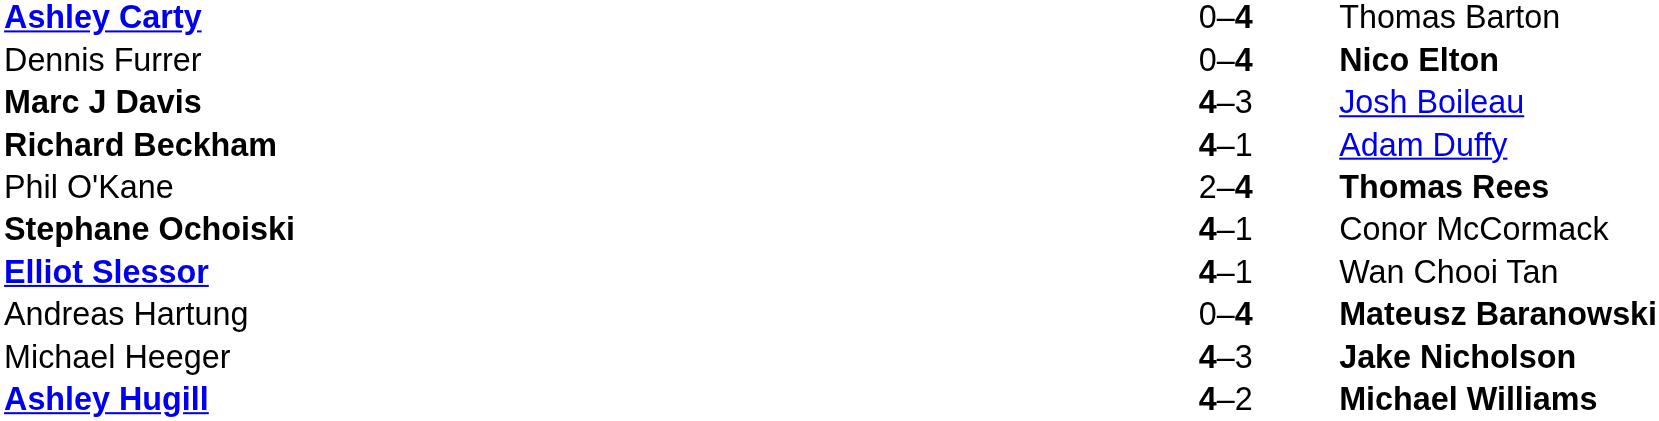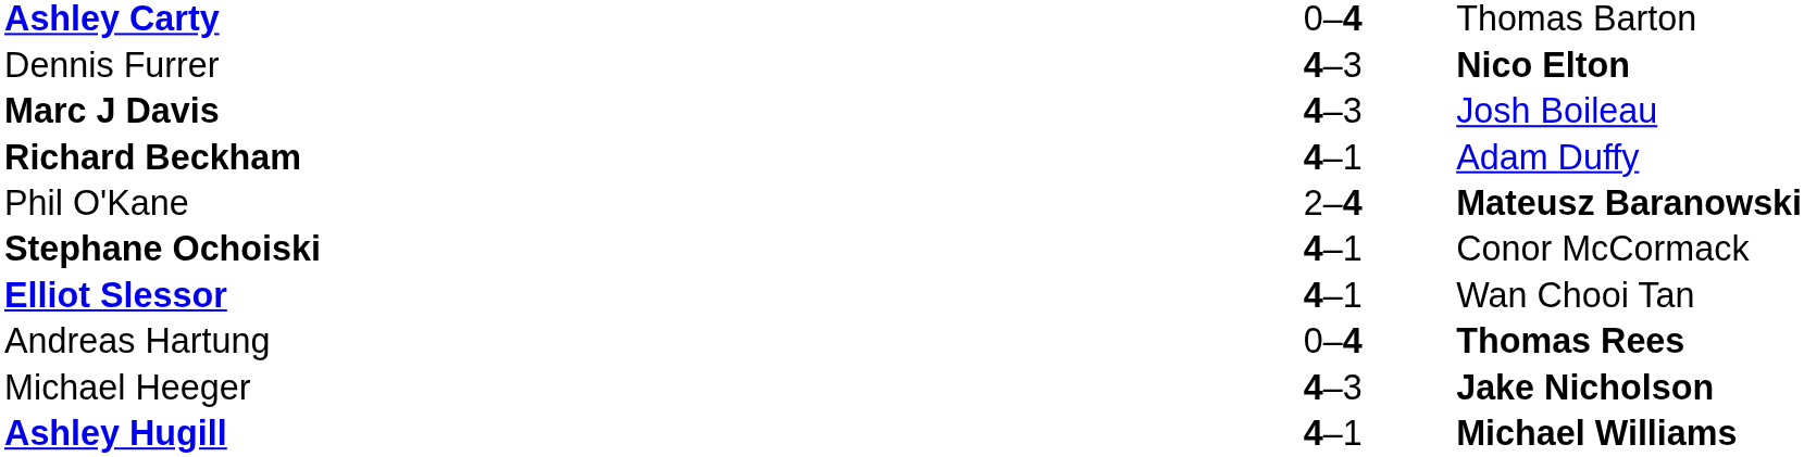 <table width="100%" cellspacing="1">
 <tr>
 <th width45%></th>
 <th width10%></th>
 <th width45%></th>
 </tr>
 <tr>
 <td> <strong><a href='#'>Ashley Carty</a></strong></td>
 <td align="center">0–<strong>4</strong></td>
 <td> Thomas Barton</td>
 </tr>
 <tr>
 <td> Dennis Furrer</td>
-<td align="center">0–<strong>4</strong></td>
+<td align="center"><strong>4</strong>–3</td>
 <td> <strong>Nico Elton</strong></td>
 </tr>
 <tr>
 <td> <strong>Marc J Davis</strong></td>
 <td align="center"><strong>4</strong>–3</td>
 <td> <a href='#'>Josh Boileau</a></td>
 </tr>
 <tr>
 <td> <strong>Richard Beckham</strong></td>
 <td align="center"><strong>4</strong>–1</td>
 <td> <a href='#'>Adam Duffy</a></td>
 </tr>
 <tr>
 <td> Phil O'Kane</td>
 <td align="center">2–<strong>4</strong></td>
-<td> <strong>Thomas Rees</strong></td>
+<td> <strong>Mateusz Baranowski</strong></td>
 </tr>
 <tr>
 <td> <strong>Stephane Ochoiski</strong></td>
 <td align="center"><strong>4</strong>–1</td>
 <td> Conor McCormack</td>
 </tr>
 <tr>
 <td> <strong><a href='#'>Elliot Slessor</a></strong></td>
 <td align="center"><strong>4</strong>–1</td>
 <td> Wan Chooi Tan</td>
 </tr>
 <tr>
 <td> Andreas Hartung</td>
 <td align="center">0–<strong>4</strong></td>
-<td> <strong>Mateusz Baranowski</strong></td>
+<td> <strong>Thomas Rees</strong></td>
 </tr>
 <tr>
 <td> Michael Heeger</td>
 <td align="center"><strong>4</strong>–3</td>
 <td> <strong>Jake Nicholson</strong></td>
 </tr>
 <tr>
 <td> <strong><a href='#'>Ashley Hugill</a></strong></td>
-<td align="center"><strong>4</strong>–2</td>
+<td align="center"><strong>4</strong>–1</td>
 <td><strong> Michael Williams</strong></td>
 </tr>
 </table>
